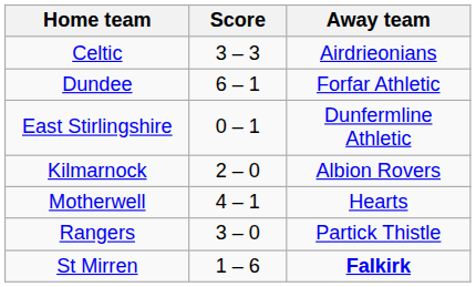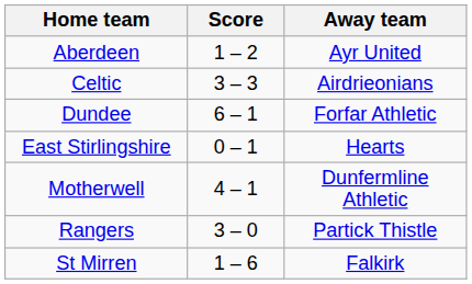 <table class="wikitable" style="text-align: center">
 <tr>
 <th width=140>Home team</th>
 <th width=70>Score</th>
 <th width=140>Away team</th>
+</tr>
+<tr>
+<td><a href='#'>Aberdeen</a></td>
+<td>1 – 2</td>
+<td><a href='#'>Ayr United</a></td>
 </tr>
 <tr>
 <td><a href='#'>Celtic</a></td>
 <td>3 – 3</td>
 <td><a href='#'>Airdrieonians</a></td>
 </tr>
 <tr>
 <td><a href='#'>Dundee</a></td>
 <td>6 – 1</td>
 <td><a href='#'>Forfar Athletic</a></td>
 </tr>
 <tr>
 <td><a href='#'>East Stirlingshire</a></td>
 <td>0 – 1</td>
-<td><a href='#'>Dunfermline Athletic</a></td>
-</tr>
-<tr>
-<td><a href='#'>Kilmarnock</a></td>
-<td>2 – 0</td>
-<td><a href='#'>Albion Rovers</a></td>
+<td><a href='#'>Hearts</a></td>
 </tr>
 <tr>
 <td><a href='#'>Motherwell</a></td>
 <td>4 – 1</td>
-<td><a href='#'>Hearts</a></td>
+<td><a href='#'>Dunfermline Athletic</a></td>
 </tr>
 <tr>
 <td><a href='#'>Rangers</a></td>
 <td>3 – 0</td>
 <td><a href='#'>Partick Thistle</a></td>
 </tr>
 <tr>
 <td><a href='#'>St Mirren</a></td>
 <td>1 – 6</td>
-<td><strong><a href='#'>Falkirk</a></strong></td>
+<td><a href='#'>Falkirk</a></td>
 </tr>
 </table>
